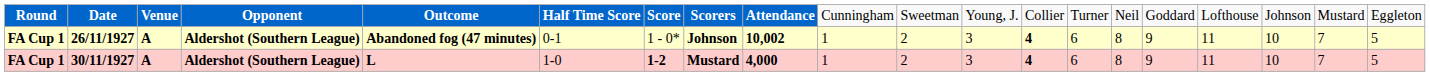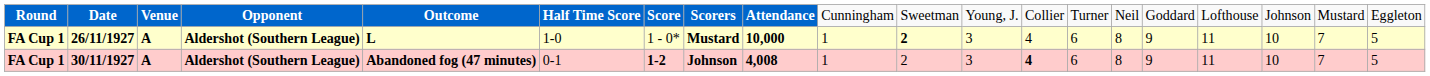 <table class="wikitable">
 <tr>
 <td style="background:#0066CC; color:#FFFFFF; text-align:center;"><strong>Round</strong></td>
 <td style="background:#0066CC; color:#FFFFFF; text-align:center;"><strong>Date</strong></td>
 <td style="background:#0066CC; color:#FFFFFF; text-align:center;"><strong>Venue</strong></td>
 <td style="background:#0066CC; color:#FFFFFF; text-align:center;"><strong>Opponent</strong></td>
 <td style="background:#0066CC; color:#FFFFFF; text-align:center;"><strong>Outcome</strong></td>
 <td style="background:#0066CC; color:#FFFFFF; text-align:center;"><strong>Half Time Score</strong></td>
 <td style="background:#0066CC; color:#FFFFFF; text-align:center;"><strong>Score</strong></td>
 <td style="background:#0066CC; color:#FFFFFF; text-align:center;"><strong>Scorers</strong></td>
 <td style="background:#0066CC; color:#FFFFFF; text-align:center;"><strong>Attendance</strong></td>
 <td>Cunningham</td>
 <td>Sweetman</td>
 <td>Young, J.</td>
 <td>Collier</td>
 <td>Turner</td>
 <td>Neil</td>
 <td>Goddard</td>
 <td>Lofthouse</td>
 <td>Johnson</td>
 <td>Mustard</td>
 <td>Eggleton</td>
 </tr>
 <tr bgcolor="#FFffCC">
 <td><strong>FA Cup 1</strong></td>
 <td><strong>26/11/1927</strong></td>
 <td><strong>A</strong></td>
 <td><strong>Aldershot (Southern League)</strong></td>
-<td><strong>Abandoned fog (47 minutes)</strong></td>
-<td>0-1</td>
+<td><strong>L</strong></td>
+<td>1-0</td>
 <td>1 - 0*</td>
-<td><strong>Johnson</strong></td>
-<td><strong>10,002</strong></td>
+<td><strong>Mustard</strong></td>
+<td><strong>10,000</strong></td>
 <td>1</td>
-<td>2</td>
+<td><strong>2</strong></td>
 <td>3</td>
-<td><strong>4</strong></td>
+<td>4</td>
 <td>6</td>
 <td>8</td>
 <td>9</td>
 <td>11</td>
 <td>10</td>
 <td>7</td>
 <td>5</td>
 </tr>
 <tr bgcolor="#FFCCCC">
 <td><strong>FA Cup 1</strong></td>
 <td><strong>30/11/1927</strong></td>
 <td><strong>A</strong></td>
 <td><strong>Aldershot (Southern League)</strong></td>
-<td><strong>L</strong></td>
-<td>1-0</td>
+<td><strong>Abandoned fog (47 minutes)</strong></td>
+<td>0-1</td>
 <td><strong>1-2</strong></td>
-<td><strong>Mustard</strong></td>
-<td><strong>4,000</strong></td>
+<td><strong>Johnson</strong></td>
+<td><strong>4,008</strong></td>
 <td>1</td>
 <td>2</td>
 <td>3</td>
 <td><strong>4</strong></td>
 <td>6</td>
 <td>8</td>
 <td>9</td>
 <td>11</td>
 <td>10</td>
 <td>7</td>
 <td>5</td>
 </tr>
 </table>
